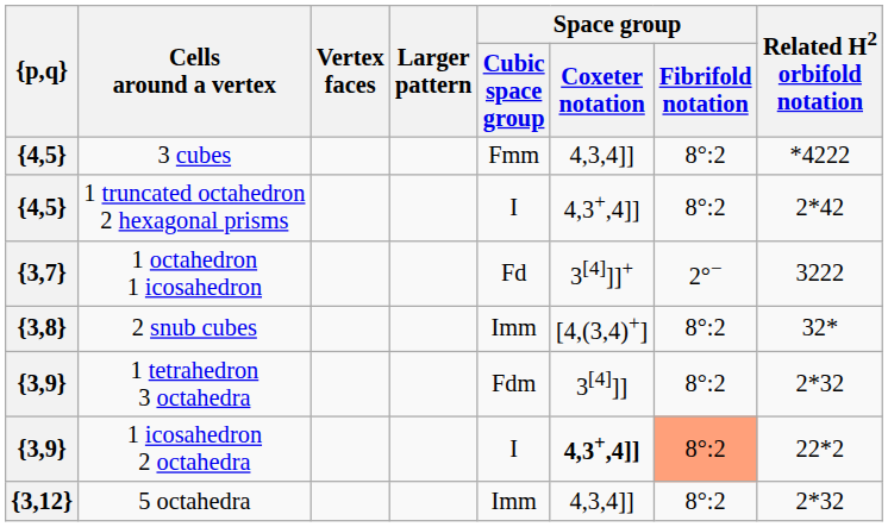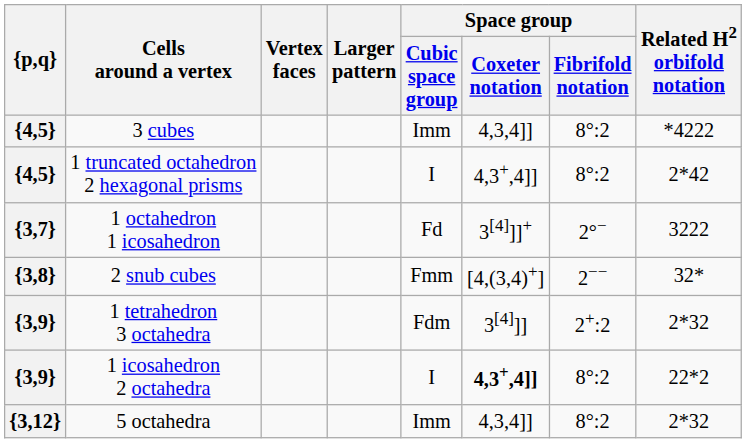 <table class=wikitable>
 <tr>
 <th rowspan=2>{p,q}</th>
 <th rowspan=2>Cells<br>around a vertex</th>
 <th rowspan=2>Vertex<br>faces</th>
 <th rowspan=2>Larger<br>pattern</th>
 <th colspan=3>Space group</th>
 <th rowspan=2>Related H<sup>2</sup><br><a href='#'>orbifold<br>notation</a></th>
 </tr>
 <tr>
 <th><a href='#'>Cubic<br>space<br>group</a></th>
 <th><a href='#'>Coxeter<br>notation</a></th>
 <th><a href='#'>Fibrifold<br>notation</a></th>
 </tr>
 <tr align=center>
 <th>{4,5}</th>
 <td>3 <a href='#'>cubes</a></td>
 <td></td>
 <td></td>
-<td>Fmm</td>
+<td>Imm</td>
 <td>4,3,4]]</td>
 <td>8°:2</td>
 <td>*4222</td>
 </tr>
 <tr align=center>
 <th>{4,5}</th>
 <td>1 <a href='#'>truncated octahedron</a><br>2 <a href='#'>hexagonal prisms</a></td>
 <td></td>
 <td></td>
 <td>I</td>
 <td>4,3<sup>+</sup>,4]]</td>
 <td>8°:2</td>
 <td>2*42</td>
 </tr>
 <tr align=center>
 <th>{3,7}</th>
 <td>1 <a href='#'>octahedron</a><br>1 <a href='#'>icosahedron</a></td>
 <td></td>
 <td></td>
 <td>Fd</td>
 <td>3<sup>[4]</sup>]]<sup>+</sup></td>
 <td>2°<sup>−</sup></td>
 <td>3222</td>
 </tr>
 <tr align=center>
 <th>{3,8}</th>
 <td>2 <a href='#'>snub cubes</a></td>
 <td></td>
 <td></td>
-<td>Imm</td>
+<td>Fmm</td>
 <td>[4,(3,4)<sup>+</sup>]</td>
-<td>8°:2</td>
+<td>2<sup>−−</sup></td>
 <td>32*</td>
 </tr>
 <tr align=center>
 <th>{3,9}</th>
 <td>1 <a href='#'>tetrahedron</a><br>3 <a href='#'>octahedra</a></td>
 <td></td>
 <td></td>
 <td>Fdm</td>
 <td>3<sup>[4]</sup>]]</td>
-<td>8°:2</td>
+<td>2<sup>+</sup>:2</td>
 <td>2*32</td>
 </tr>
 <tr align=center>
 <th>{3,9}</th>
 <td>1 <a href='#'>icosahedron</a><br>2 <a href='#'>octahedra</a></td>
 <td></td>
 <td></td>
 <td>I</td>
 <td><strong>4,3<sup>+</sup>,4]]</strong></td>
-<td style="background: lightsalmon;">8°:2</td>
+<td>8°:2</td>
 <td>22*2</td>
 </tr>
 <tr align=center>
 <th>{3,12}</th>
 <td>5 octahedra</td>
 <td></td>
 <td></td>
 <td>Imm</td>
 <td>4,3,4]]</td>
 <td>8°:2</td>
 <td>2*32</td>
 </tr>
 </table>
